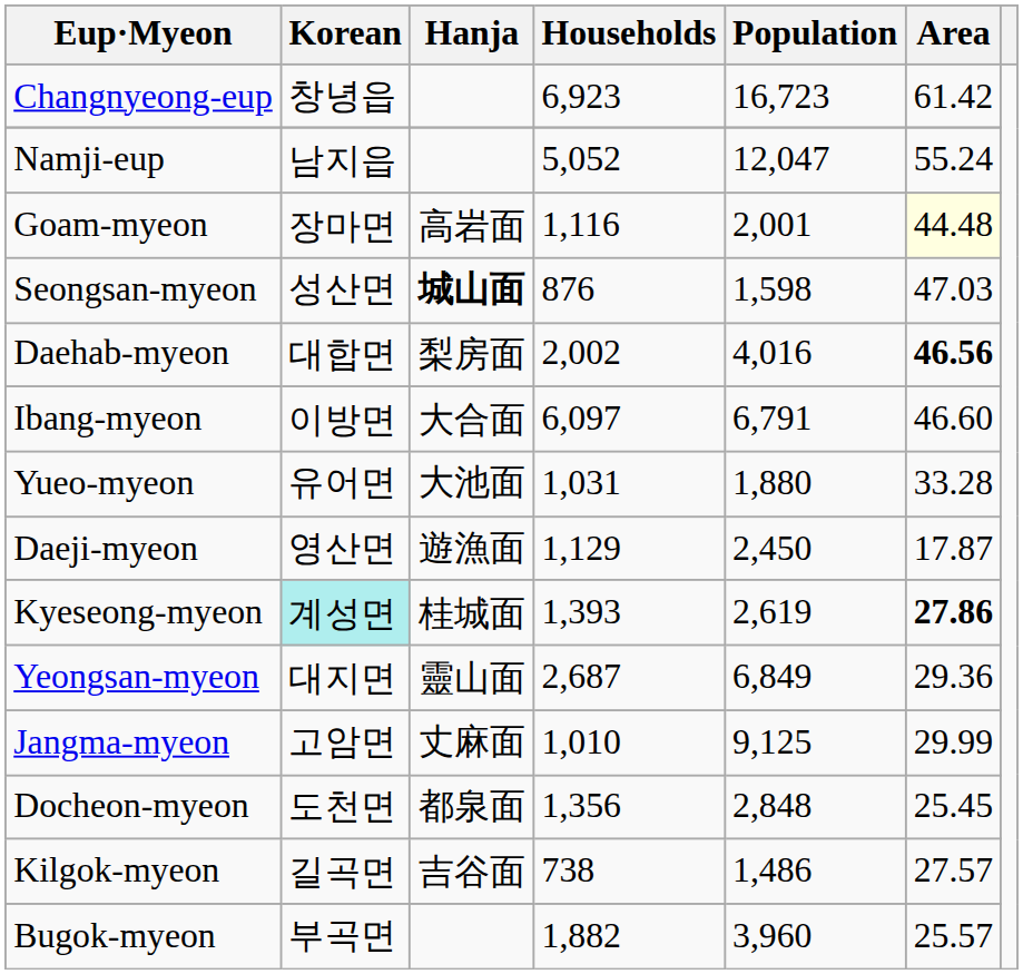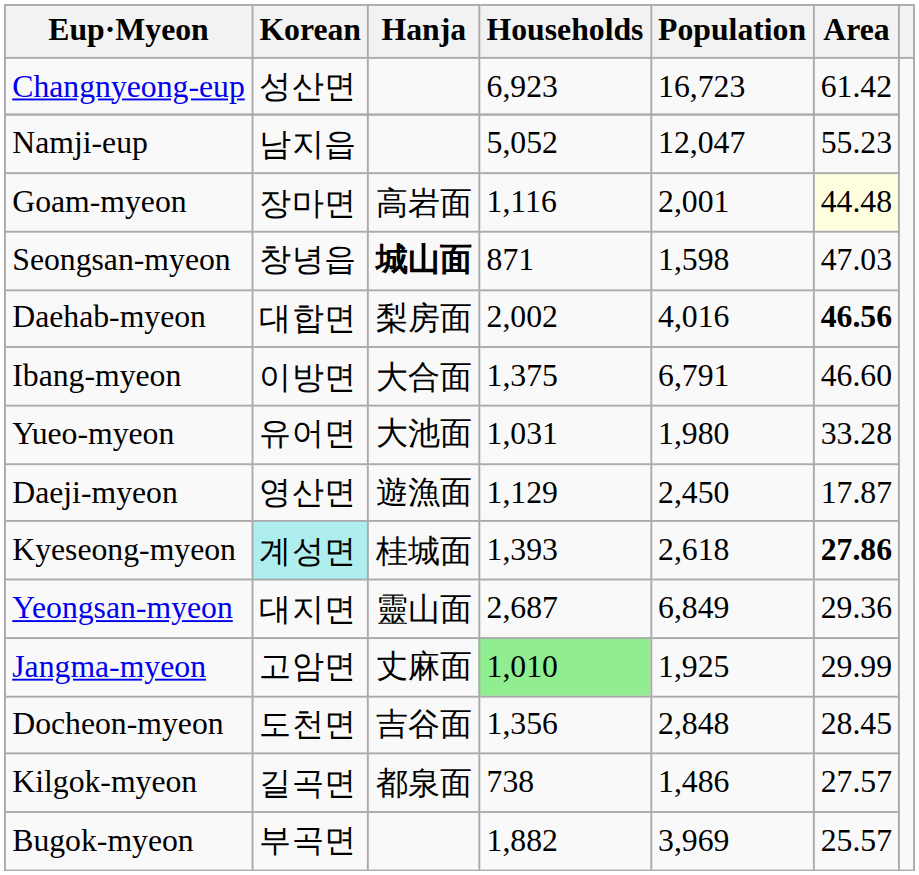 <table class="wikitable"  style="font-size:105%;" align=center>
 <tr>
 <th>Eup·Myeon</th>
 <th>Korean</th>
 <th>Hanja</th>
 <th>Households</th>
 <th>Population</th>
 <th>Area</th>
 <th></th>
 </tr>
 <tr>
 <td><a href='#'>Changnyeong-eup</a></td>
-<td>창녕읍</td>
+<td>성산면</td>
 <td></td>
 <td>6,923</td>
 <td>16,723</td>
 <td>61.42</td>
 <td rowspan=15></td>
 </tr>
 <tr>
 </tr>
 <tr>
 <td>Namji-eup</td>
 <td>남지읍</td>
 <td></td>
 <td>5,052</td>
 <td>12,047</td>
-<td>55.24</td>
+<td>55.23</td>
 </tr>
 <tr>
 <td>Goam-myeon</td>
 <td>장마면</td>
 <td>高岩面</td>
 <td>1,116</td>
 <td>2,001</td>
 <td style="background: lightyellow;">44.48</td>
 </tr>
 <tr>
 <td>Seongsan-myeon</td>
-<td>성산면</td>
+<td>창녕읍</td>
 <td><strong>城山面</strong></td>
-<td>876</td>
+<td>871</td>
 <td>1,598</td>
 <td>47.03</td>
 </tr>
 <tr>
 <td>Daehab-myeon</td>
 <td>대합면</td>
 <td>梨房面</td>
 <td>2,002</td>
 <td>4,016</td>
 <td><strong>46.56</strong></td>
 </tr>
 <tr>
 <td>Ibang-myeon</td>
 <td>이방면</td>
 <td>大合面</td>
-<td>6,097</td>
+<td>1,375</td>
 <td>6,791</td>
 <td>46.60</td>
 </tr>
 <tr>
 <td>Yueo-myeon</td>
 <td>유어면</td>
 <td>大池面</td>
 <td>1,031</td>
-<td>1,880</td>
+<td>1,980</td>
 <td>33.28</td>
 </tr>
 <tr>
 <td>Daeji-myeon</td>
 <td>영산면</td>
 <td>遊漁面</td>
 <td>1,129</td>
 <td>2,450</td>
 <td>17.87</td>
 </tr>
 <tr>
 <td>Kyeseong-myeon</td>
 <td style="background: paleturquoise;">계성면</td>
 <td>桂城面</td>
 <td>1,393</td>
-<td>2,619</td>
+<td>2,618</td>
 <td><strong>27.86</strong></td>
 </tr>
 <tr>
 <td><a href='#'>Yeongsan-myeon</a></td>
 <td>대지면</td>
 <td>靈山面</td>
 <td>2,687</td>
 <td>6,849</td>
 <td>29.36</td>
 </tr>
 <tr>
 <td><a href='#'>Jangma-myeon</a></td>
 <td>고암면</td>
 <td>丈麻面</td>
-<td>1,010</td>
-<td>9,125</td>
+<td style="background: lightgreen;">1,010</td>
+<td>1,925</td>
 <td>29.99</td>
 </tr>
 <tr>
 <td>Docheon-myeon</td>
 <td>도천면</td>
-<td>都泉面</td>
+<td>吉谷面</td>
 <td>1,356</td>
 <td>2,848</td>
-<td>25.45</td>
+<td>28.45</td>
 </tr>
 <tr>
 <td>Kilgok-myeon</td>
 <td>길곡면</td>
-<td>吉谷面</td>
+<td>都泉面</td>
 <td>738</td>
 <td>1,486</td>
 <td>27.57</td>
 </tr>
 <tr>
 <td>Bugok-myeon</td>
 <td>부곡면</td>
 <td></td>
 <td>1,882</td>
-<td>3,960</td>
+<td>3,969</td>
 <td>25.57</td>
 </tr>
 </table>
